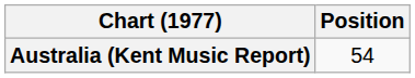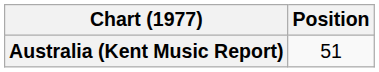 <table class="wikitable sortable plainrowheaders">
 <tr>
 <th>Chart (1977)</th>
 <th>Position</th>
 </tr>
 <tr>
 <th scope="row">Australia (Kent Music Report)</th>
-<td align="center">54</td>
+<td align="center">51</td>
 </tr>
 </table>
